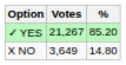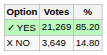 <table class="wikitable">
 <tr>
 <th>Option</th>
 <th>Votes</th>
 <th>%</th>
 </tr>
 <tr>
 <td style=background:#bbf8be>✓ YES</td>
-<td style=background:#bbf8be>21,267</td>
+<td style=background:#bbf8be>21,269</td>
 <td style=background:#bbf8be>85.20</td>
 </tr>
 <tr>
 <td>X NO</td>
 <td>3,649</td>
 <td>14.80</td>
 </tr>
 </table>
